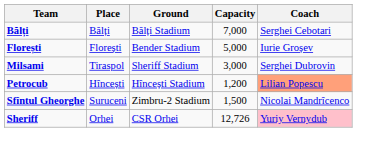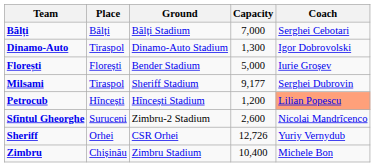 <table class="wikitable" style="font-size:89%">
 <tr>
 <th>Team</th>
 <th>Place</th>
 <th>Ground</th>
 <th>Capacity</th>
 <th>Coach</th>
 </tr>
 <tr>
 <td><strong><a href='#'>Bălți</a></strong></td>
 <td><a href='#'>Bălți</a></td>
 <td><a href='#'>Bălți Stadium</a></td>
 <td style="text-align:center;">7,000</td>
 <td> <a href='#'>Serghei Cebotari</a></td>
 </tr>
 <tr>
+<td><strong><a href='#'>Dinamo-Auto</a></strong></td>
+<td><a href='#'>Tiraspol</a></td>
+<td><a href='#'>Dinamo-Auto Stadium</a></td>
+<td style="text-align:center;">1,300</td>
+<td> <a href='#'>Igor Dobrovolski</a></td>
+</tr>
+<tr>
 <td><strong><a href='#'>Florești</a></strong></td>
 <td><a href='#'>Florești</a></td>
 <td><a href='#'>Bender Stadium</a></td>
 <td style="text-align:center;">5,000</td>
 <td> <a href='#'>Iurie Groșev</a></td>
 </tr>
 <tr>
 <td><strong><a href='#'>Milsami</a></strong></td>
 <td><a href='#'>Tiraspol</a></td>
 <td><a href='#'>Sheriff Stadium</a></td>
-<td style="text-align:center;">3,000</td>
+<td style="text-align:center;">9,177</td>
 <td> <a href='#'>Serghei Dubrovin</a></td>
 </tr>
 <tr>
 <td><strong><a href='#'>Petrocub</a></strong></td>
 <td><a href='#'>Hîncești</a></td>
 <td><a href='#'>Hîncești Stadium</a></td>
 <td style="text-align:center;">1,200</td>
 <td style="background: lightsalmon;"> <a href='#'>Lilian Popescu</a></td>
 </tr>
 <tr>
 <td><strong><a href='#'>Sfîntul Gheorghe</a></strong></td>
 <td><a href='#'>Suruceni</a></td>
 <td>Zimbru-2 Stadium</td>
-<td style="text-align:center;">1,500</td>
+<td style="text-align:center;">2,600</td>
 <td> <a href='#'>Nicolai Mandrîcenco</a></td>
 </tr>
 <tr>
 <td><strong><a href='#'>Sheriff</a></strong></td>
 <td><a href='#'>Orhei</a></td>
 <td><a href='#'>CSR Orhei</a></td>
 <td style="text-align:center;">12,726</td>
-<td style="background: pink;"> <a href='#'>Yuriy Vernydub</a></td>
+<td> <a href='#'>Yuriy Vernydub</a></td>
+</tr>
+<tr>
+<td><strong><a href='#'>Zimbru</a></strong></td>
+<td><a href='#'>Chișinău</a></td>
+<td><a href='#'>Zimbru Stadium</a></td>
+<td style="text-align:center;">10,400</td>
+<td> <a href='#'>Michele Bon</a></td>
 </tr>
 </table>
